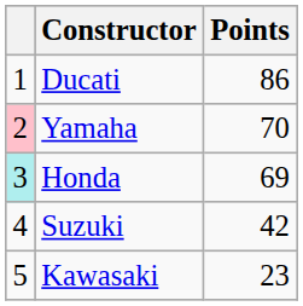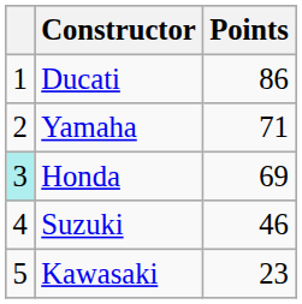 <table class="wikitable" style="font-size: 95%;">
 <tr>
 <th></th>
 <th>Constructor</th>
 <th>Points</th>
 </tr>
 <tr>
 <td align=center>1</td>
 <td> <a href='#'>Ducati</a></td>
 <td align=right>86</td>
 </tr>
 <tr>
-<td align=center style="background: pink;">2</td>
+<td align=center>2</td>
 <td> <a href='#'>Yamaha</a></td>
-<td align=right>70</td>
+<td align=right>71</td>
 </tr>
 <tr>
 <td align=center style="background: paleturquoise;">3</td>
 <td> <a href='#'>Honda</a></td>
 <td align=right>69</td>
 </tr>
 <tr>
 <td align=center>4</td>
 <td> <a href='#'>Suzuki</a></td>
-<td align=right>42</td>
+<td align=right>46</td>
 </tr>
 <tr>
 <td align=center>5</td>
 <td> <a href='#'>Kawasaki</a></td>
 <td align=right>23</td>
 </tr>
 </table>
